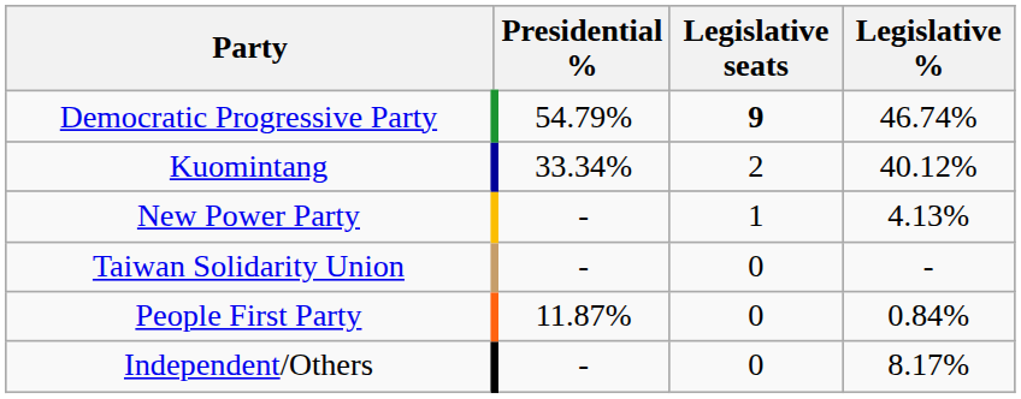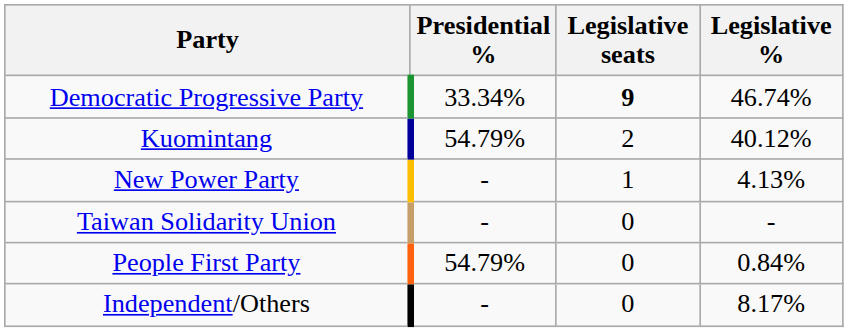 <table class="wikitable" style="text-align:center">
 <tr>
 <th width=240>Party</th>
 <th width=80>Presidential %</th>
 <th width=80>Legislative seats</th>
 <th width=80>Legislative %</th>
 </tr>
 <tr>
 <td align=center style="border-right:4px solid #1B9431;" align="center"><a href='#'>Democratic Progressive Party</a></td>
-<td>54.79%</td>
+<td>33.34%</td>
 <td><strong>9</strong></td>
 <td>46.74%</td>
 </tr>
 <tr>
 <td align=center style="border-right:4px solid #000099;" align="center"><a href='#'>Kuomintang</a></td>
-<td>33.34%</td>
+<td>54.79%</td>
 <td>2</td>
 <td>40.12%</td>
 </tr>
 <tr>
 <td align=center style="border-right:4px solid #FBBE01;" align="center"><a href='#'>New Power Party</a></td>
 <td>-</td>
 <td>1</td>
 <td>4.13%</td>
 </tr>
 <tr>
 <td align=center style="border-right:4px solid #C69E6A;" align="center"><a href='#'>Taiwan Solidarity Union</a></td>
 <td>-</td>
 <td>0</td>
 <td>-</td>
 </tr>
 <tr>
 <td align=center style="border-right:4px solid #FF6310;" align="center"><a href='#'>People First Party</a></td>
-<td>11.87%</td>
+<td>54.79%</td>
 <td>0</td>
 <td>0.84%</td>
 </tr>
 <tr>
 <td align=center style="border-right:4px solid #000000;" align="center"><a href='#'>Independent</a>/Others</td>
 <td>-</td>
 <td>0</td>
 <td>8.17%</td>
 </tr>
 </table>
